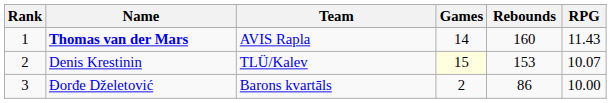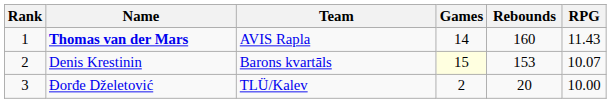 <table class="wikitable sortable" style="text-align: center;">
 <tr>
 <th>Rank</th>
 <th width=200>Name</th>
 <th width=210>Team</th>
 <th>Games</th>
 <th width=75>Rebounds</th>
 <th width=40>RPG</th>
 </tr>
 <tr>
 <td>1</td>
 <td align=left> <strong><a href='#'>Thomas van der Mars</a></strong></td>
 <td align=left> <a href='#'>AVIS Rapla</a></td>
 <td>14</td>
 <td>160</td>
 <td>11.43</td>
 </tr>
 <tr>
 <td>2</td>
 <td align=left> <a href='#'>Denis Krestinin</a></td>
-<td align=left> <a href='#'>TLÜ/Kalev</a></td>
+<td align=left> <a href='#'>Barons kvartāls</a></td>
 <td style="background: lightyellow;">15</td>
 <td>153</td>
 <td>10.07</td>
 </tr>
 <tr>
 <td>3</td>
 <td align=left> <a href='#'>Đorđe Dželetović</a></td>
-<td align=left> <a href='#'>Barons kvartāls</a></td>
+<td align=left> <a href='#'>TLÜ/Kalev</a></td>
 <td>2</td>
-<td>86</td>
+<td>20</td>
 <td>10.00</td>
 </tr>
 </table>
